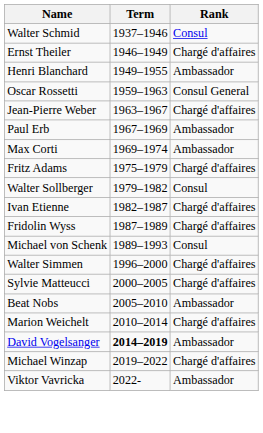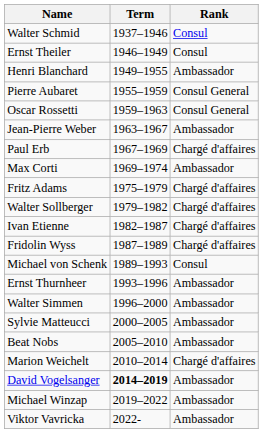 <table class="wikitable">
 <tr>
 <th>Name</th>
 <th>Term</th>
 <th>Rank</th>
 </tr>
 <tr>
 <td>Walter Schmid</td>
 <td>1937–1946</td>
 <td><a href='#'>Consul</a></td>
 </tr>
 <tr>
 <td>Ernst Theiler</td>
 <td>1946–1949</td>
-<td>Chargé d'affaires</td>
+<td>Consul</td>
 </tr>
 <tr>
 <td>Henri Blanchard</td>
 <td>1949–1955</td>
 <td>Ambassador</td>
+</tr>
+<tr>
+<td>Pierre Aubaret</td>
+<td>1955–1959</td>
+<td>Consul General</td>
 </tr>
 <tr>
 <td>Oscar Rossetti</td>
 <td>1959–1963</td>
 <td>Consul General</td>
 </tr>
 <tr>
 <td>Jean-Pierre Weber</td>
 <td>1963–1967</td>
-<td>Chargé d'affaires</td>
+<td>Ambassador</td>
 </tr>
 <tr>
 <td>Paul Erb</td>
 <td>1967–1969</td>
-<td>Ambassador</td>
+<td>Chargé d'affaires</td>
 </tr>
 <tr>
 <td>Max Corti</td>
 <td>1969–1974</td>
 <td>Ambassador</td>
 </tr>
 <tr>
 <td>Fritz Adams</td>
 <td>1975–1979</td>
 <td>Chargé d'affaires</td>
 </tr>
 <tr>
 <td>Walter Sollberger</td>
 <td>1979–1982</td>
-<td>Consul</td>
+<td>Chargé d'affaires</td>
 </tr>
 <tr>
 <td>Ivan Etienne</td>
 <td>1982–1987</td>
 <td>Chargé d'affaires</td>
 </tr>
 <tr>
 <td>Fridolin Wyss</td>
 <td>1987–1989</td>
 <td>Chargé d'affaires</td>
 </tr>
 <tr>
 <td>Michael von Schenk</td>
 <td>1989–1993</td>
 <td>Consul</td>
 </tr>
 <tr>
+<td>Ernst Thurnheer</td>
+<td>1993–1996</td>
+<td>Ambassador</td>
+</tr>
+<tr>
 <td>Walter Simmen</td>
 <td>1996–2000</td>
-<td>Chargé d'affaires</td>
+<td>Ambassador</td>
 </tr>
 <tr>
 <td>Sylvie Matteucci</td>
 <td>2000–2005</td>
-<td>Chargé d'affaires</td>
+<td>Ambassador</td>
 </tr>
 <tr>
 <td>Beat Nobs</td>
 <td>2005–2010</td>
 <td>Ambassador</td>
 </tr>
 <tr>
 <td>Marion Weichelt</td>
 <td>2010–2014</td>
 <td>Chargé d'affaires</td>
 </tr>
 <tr>
 <td><a href='#'>David Vogelsanger</a></td>
 <td><strong>2014–2019</strong></td>
 <td>Ambassador</td>
 </tr>
 <tr>
 <td>Michael Winzap</td>
 <td>2019–2022</td>
-<td>Chargé d'affaires</td>
+<td>Ambassador</td>
 </tr>
 <tr>
 <td>Viktor Vavricka</td>
 <td>2022-</td>
 <td>Ambassador</td>
 </tr>
 </table>
